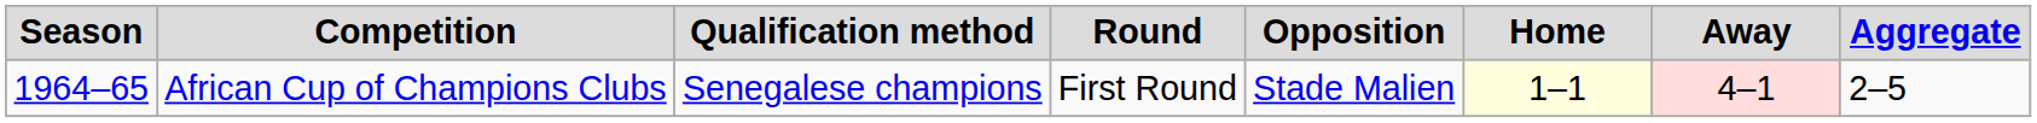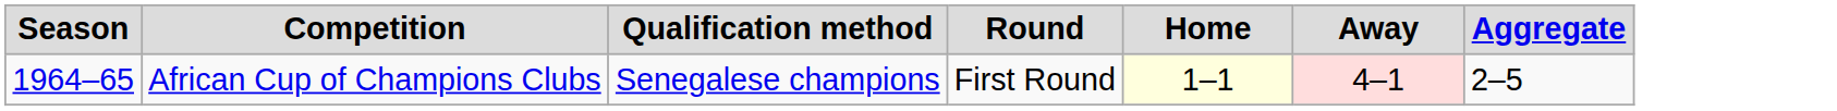 <table class="sortable plainrowheaders wikitable">
 <tr>
 <th style="background:#DCDCDC">Season</th>
 <th style="background:#DCDCDC">Competition</th>
 <th style="background:#DCDCDC">Qualification method</th>
 <th style="background:#DCDCDC">Round</th>
-<th style="background:#DCDCDC">Opposition</th>
 <th width="80" style="background:#DCDCDC">Home</th>
 <th width="80" style="background:#DCDCDC">Away</th>
 <th width="80" style="background:#DCDCDC"><a href='#'>Aggregate</a></th>
 </tr>
 <tr>
 <td><a href='#'>1964–65</a></td>
 <td><a href='#'>African Cup of Champions Clubs</a></td>
 <td><a href='#'>Senegalese champions</a></td>
 <td align=left>First Round</td>
-<td align=left> <a href='#'>Stade Malien</a></td>
 <td style="background:#ffd; text-align:center">1–1</td>
 <td style="background:#fdd; text-align:center">4–1</td>
 <td>2–5</td>
 </tr>
 </table>
